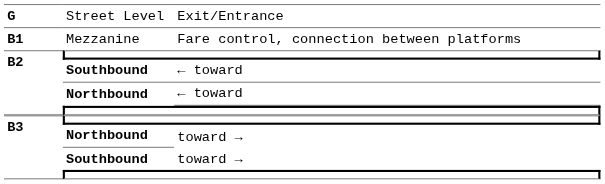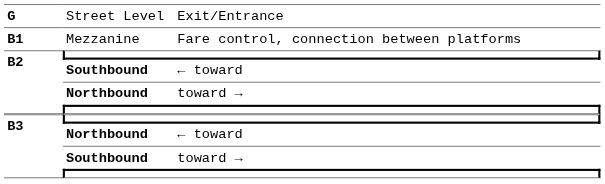 <table border=0 cellspacing=0 cellpadding=3>
 <tr>
 <td style="border-top:solid 1px gray;" width=50 valign=top><strong>G</strong></td>
 <td style="border-top:solid 1px gray;" width=100 valign=top>Street Level</td>
 <td style="border-top:solid 1px gray;" width=400 valign=top>Exit/Entrance</td>
 </tr>
 <tr>
 <td style="border-top:solid 1px gray;" width=50 valign=top><strong>B1</strong></td>
 <td style="border-top:solid 1px gray;" width=100 valign=top>Mezzanine</td>
 <td style="border-top:solid 1px gray;" width=400 valign=top>Fare control, connection between platforms</td>
 </tr>
 <tr>
 <td style="border-top:solid 1px gray;border-bottom:solid 1px gray;" width=50 rowspan=4 valign=top><strong>B2</strong></td>
 <td style="border-top:solid 1px gray;border-right:solid 2px black;border-left:solid 2px black;border-bottom:solid 2px black;text-align:center;" colspan=2></td>
 </tr>
 <tr>
 <td style="border-bottom:solid 1px gray;" width=100><strong>Southbound</strong></td>
 <td style="border-bottom:solid 1px gray;" width=390>←   toward  </td>
 </tr>
 <tr>
 <td><strong>Northbound</strong></td>
-<td style="border-bottom:solid 1px gray;" width=390>←   toward  </td>
+<td>   toward   →</td>
 </tr>
 <tr>
 <td style="border-top:solid 2px black;border-right:solid 2px black;border-left:solid 2px black;border-bottom:solid 1px gray;text-align:center;" colspan=2></td>
 </tr>
 <tr>
 <td style="border-top:solid 1px gray;border-bottom:solid 1px gray;" width=50 rowspan=4 valign=top><strong>B3</strong></td>
 <td style="border-top:solid 1px gray;border-right:solid 2px black;border-left:solid 2px black;border-bottom:solid 2px black;text-align:center;" colspan=2></td>
 </tr>
 <tr>
 <td style="border-bottom:solid 1px gray;" width=100><strong>Northbound</strong></td>
-<td>   toward   →</td>
+<td style="border-bottom:solid 1px gray;" width=390>←   toward  </td>
 </tr>
 <tr>
 <td><strong>Southbound</strong></td>
 <td>   toward   →</td>
 </tr>
 <tr>
 <td style="border-top:solid 2px black;border-right:solid 2px black;border-left:solid 2px black;border-bottom:solid 1px gray;text-align:center;" colspan=2></td>
 </tr>
 </table>
